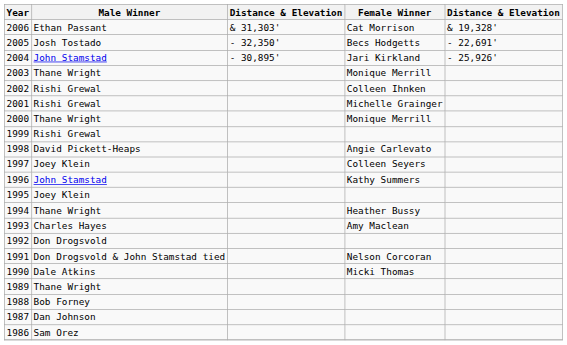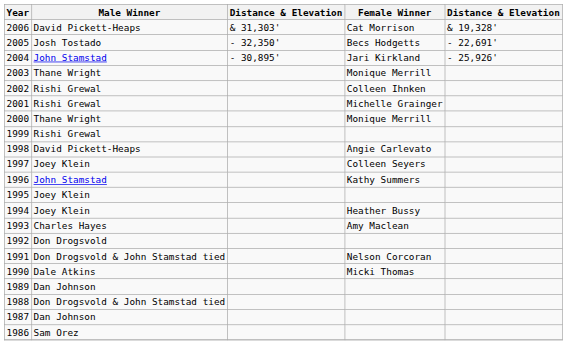 <table class="wikitable">
 <tr>
 <th>Year</th>
 <th>Male Winner</th>
 <th>Distance & Elevation</th>
 <th>Female Winner</th>
 <th>Distance & Elevation</th>
 </tr>
 <tr>
 <td>2006</td>
-<td>Ethan Passant</td>
+<td>David Pickett-Heaps</td>
 <td> & 31,303'</td>
 <td>Cat Morrison</td>
 <td> & 19,328'</td>
 </tr>
 <tr>
 <td>2005</td>
 <td>Josh Tostado</td>
 <td> - 32,350'</td>
 <td>Becs Hodgetts</td>
 <td> - 22,691'</td>
 </tr>
 <tr>
 <td>2004</td>
 <td><a href='#'>John Stamstad</a></td>
 <td> - 30,895'</td>
 <td>Jari Kirkland</td>
 <td> - 25,926'</td>
 </tr>
 <tr>
 <td>2003</td>
 <td>Thane Wright</td>
 <td></td>
 <td>Monique Merrill</td>
 <td></td>
 </tr>
 <tr>
 <td>2002</td>
 <td>Rishi Grewal</td>
 <td></td>
 <td>Colleen Ihnken</td>
 <td></td>
 </tr>
 <tr>
 <td>2001</td>
 <td>Rishi Grewal</td>
 <td></td>
 <td>Michelle Grainger</td>
 <td></td>
 </tr>
 <tr>
 <td>2000</td>
 <td>Thane Wright</td>
 <td></td>
 <td>Monique Merrill</td>
 <td></td>
 </tr>
 <tr>
 <td>1999</td>
 <td>Rishi Grewal</td>
 <td></td>
 <td></td>
 <td></td>
 </tr>
 <tr>
 <td>1998</td>
 <td>David Pickett-Heaps</td>
 <td></td>
 <td>Angie Carlevato</td>
 <td></td>
 </tr>
 <tr>
 <td>1997</td>
 <td>Joey Klein</td>
 <td></td>
 <td>Colleen Seyers</td>
 <td></td>
 </tr>
 <tr>
 <td>1996</td>
 <td><a href='#'>John Stamstad</a></td>
 <td></td>
 <td>Kathy Summers</td>
 <td></td>
 </tr>
 <tr>
 <td>1995</td>
 <td>Joey Klein</td>
 <td></td>
 <td></td>
 </tr>
 <tr>
 <td>1994</td>
-<td>Thane Wright</td>
+<td>Joey Klein</td>
 <td></td>
 <td>Heather Bussy</td>
 <td></td>
 </tr>
 <tr>
 <td>1993</td>
 <td>Charles Hayes</td>
 <td></td>
 <td>Amy Maclean</td>
 <td></td>
 </tr>
 <tr>
 <td>1992</td>
 <td>Don Drogsvold</td>
 <td></td>
 <td></td>
 </tr>
 <tr>
 <td>1991</td>
 <td>Don Drogsvold & John Stamstad tied</td>
 <td></td>
 <td>Nelson Corcoran</td>
 <td></td>
 </tr>
 <tr>
 <td>1990</td>
 <td>Dale Atkins</td>
 <td></td>
 <td>Micki Thomas</td>
 <td></td>
 </tr>
 <tr>
 <td>1989</td>
-<td>Thane Wright</td>
+<td>Dan Johnson</td>
 <td></td>
 <td></td>
 <td></td>
 </tr>
 <tr>
 <td>1988</td>
-<td>Bob Forney</td>
+<td>Don Drogsvold & John Stamstad tied</td>
 <td></td>
 <td></td>
 <td></td>
 </tr>
 <tr>
 <td>1987</td>
 <td>Dan Johnson</td>
 <td></td>
 <td></td>
 <td></td>
 </tr>
 <tr>
 <td>1986</td>
 <td>Sam Orez</td>
 <td></td>
 <td></td>
 <td></td>
 </tr>
 <tr>
 </tr>
 </table>
